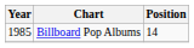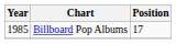 <table class="wikitable">
 <tr>
 <th align="left">Year</th>
 <th align="left">Chart</th>
 <th align="left">Position</th>
 </tr>
 <tr>
 <td align="left">1985</td>
 <td align="left"><a href='#'>Billboard</a> Pop Albums</td>
-<td align="left">14</td>
+<td align="left">17</td>
 </tr>
 <tr>
 </tr>
 </table>
